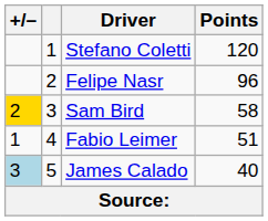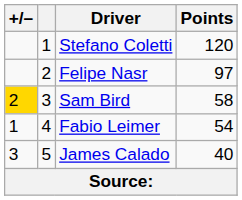 <table class="wikitable" style="font-size: 85%;">
 <tr>
 <th scope="col">+/–</th>
 <th scope="col"></th>
 <th scope="col">Driver</th>
 <th scope="col">Points</th>
 </tr>
 <tr>
 <td align="left"></td>
 <td align="center">1</td>
 <td> <a href='#'>Stefano Coletti</a></td>
 <td align="right">120</td>
 </tr>
 <tr>
 <td align="left"></td>
 <td align="center">2</td>
 <td> <a href='#'>Felipe Nasr</a></td>
-<td align="right">96</td>
+<td align="right">97</td>
 </tr>
 <tr>
 <td align="left" style="background: gold;"> 2</td>
 <td align="center">3</td>
 <td> <a href='#'>Sam Bird</a></td>
 <td align="right">58</td>
 </tr>
 <tr>
 <td align="left"> 1</td>
 <td align="center">4</td>
 <td> <a href='#'>Fabio Leimer</a></td>
-<td align="right">51</td>
+<td align="right">54</td>
 </tr>
 <tr>
-<td align="left" style="background: lightblue;"> 3</td>
+<td align="left"> 3</td>
 <td align="center">5</td>
 <td> <a href='#'>James Calado</a></td>
 <td align="right">40</td>
 </tr>
 <tr>
 <th colspan="4">Source:</th>
 </tr>
 </table>
